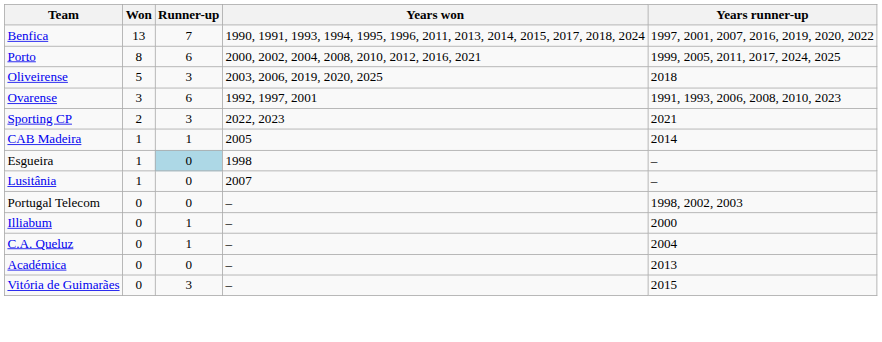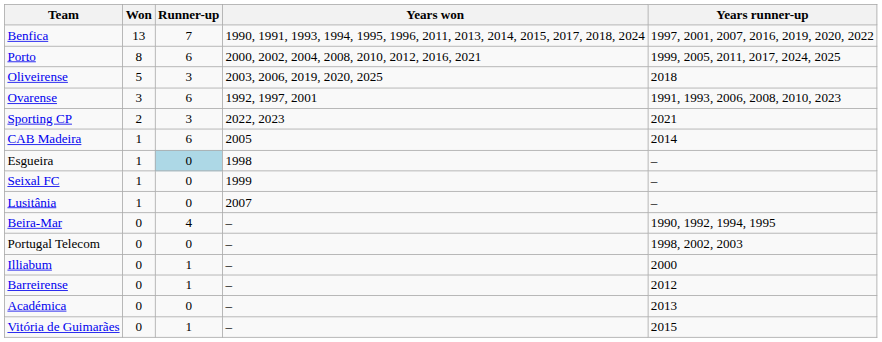 <table class="wikitable sortable">
 <tr>
 <th>Team</th>
 <th>Won</th>
 <th>Runner-up</th>
 <th>Years won</th>
 <th>Years runner-up</th>
 </tr>
 <tr>
 <td><a href='#'>Benfica</a></td>
 <td align=center>13</td>
 <td align=center>7</td>
 <td>1990, 1991, 1993, 1994, 1995, 1996, 2011, 2013, 2014, 2015, 2017, 2018, 2024</td>
 <td>1997, 2001, 2007, 2016, 2019, 2020, 2022</td>
 </tr>
 <tr>
 <td><a href='#'>Porto</a></td>
 <td align=center>8</td>
 <td align=center>6</td>
 <td>2000, 2002, 2004, 2008, 2010, 2012, 2016, 2021</td>
 <td>1999, 2005, 2011, 2017, 2024, 2025</td>
 </tr>
 <tr>
 <td><a href='#'>Oliveirense</a></td>
 <td align=center>5</td>
 <td align=center>3</td>
 <td>2003, 2006, 2019, 2020, 2025</td>
 <td>2018</td>
 </tr>
 <tr>
 <td><a href='#'>Ovarense</a></td>
 <td align=center>3</td>
 <td align=center>6</td>
 <td>1992, 1997, 2001</td>
 <td>1991, 1993, 2006, 2008, 2010, 2023</td>
 </tr>
 <tr>
 <td><a href='#'>Sporting CP</a></td>
 <td align=center>2</td>
 <td align=center>3</td>
 <td>2022, 2023</td>
 <td>2021</td>
 </tr>
 <tr>
 <td><a href='#'>CAB Madeira</a></td>
 <td align=center>1</td>
-<td align=center>1</td>
+<td align=center>6</td>
 <td>2005</td>
 <td>2014</td>
 </tr>
 <tr>
 <td>Esgueira</td>
 <td align=center>1</td>
 <td align=center style="background: lightblue;">0</td>
 <td>1998</td>
 <td>–</td>
 </tr>
 <tr>
+<td><a href='#'>Seixal FC</a></td>
+<td align=center>1</td>
+<td align=center>0</td>
+<td>1999</td>
+<td>–</td>
+</tr>
+<tr>
 <td><a href='#'>Lusitânia</a></td>
 <td align=center>1</td>
 <td align=center>0</td>
 <td>2007</td>
 <td>–</td>
+</tr>
+<tr>
+<td><a href='#'>Beira-Mar</a></td>
+<td align=center>0</td>
+<td align=center>4</td>
+<td>–</td>
+<td>1990, 1992, 1994, 1995</td>
 </tr>
 <tr>
 <td>Portugal Telecom</td>
 <td align=center>0</td>
 <td align=center>0</td>
 <td>–</td>
 <td>1998, 2002, 2003</td>
 </tr>
 <tr>
 <td><a href='#'>Illiabum</a></td>
 <td align=center>0</td>
 <td align=center>1</td>
 <td>–</td>
 <td>2000</td>
 </tr>
 <tr>
-<td><a href='#'>C.A. Queluz</a></td>
+<td><a href='#'>Barreirense</a></td>
 <td align=center>0</td>
 <td align=center>1</td>
 <td>–</td>
-<td>2004</td>
+<td>2012</td>
 </tr>
 <tr>
 <td><a href='#'>Académica</a></td>
 <td align=center>0</td>
 <td align=center>0</td>
 <td>–</td>
 <td>2013</td>
 </tr>
 <tr>
 <td><a href='#'>Vitória de Guimarães</a></td>
 <td align=center>0</td>
-<td align=center>3</td>
+<td align=center>1</td>
 <td>–</td>
 <td>2015</td>
 </tr>
 </table>
